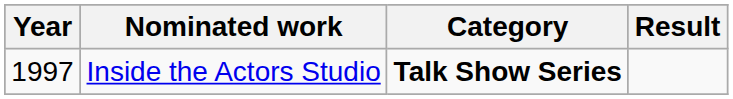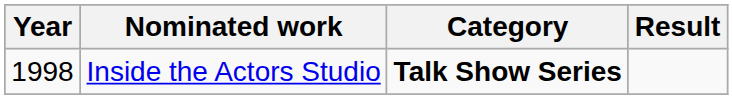 <table class="wikitable">
 <tr>
 <th>Year</th>
 <th>Nominated work</th>
 <th>Category</th>
 <th>Result</th>
 </tr>
 <tr>
-<td>1997</td>
+<td>1998</td>
 <td><a href='#'>Inside the Actors Studio</a></td>
 <td><strong>Talk Show Series</strong></td>
 <td></td>
 </tr>
 </table>
